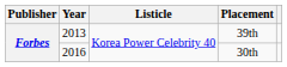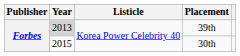 <table class="wikitable plainrowheaders sortable">
 <tr>
 <th scope="col">Publisher</th>
 <th scope="col">Year</th>
 <th scope="col">Listicle</th>
 <th scope="col">Placement</th>
 <th scope="col" class="unsortable"></th>
 </tr>
 <tr>
 <th scope="row" rowspan="2"><em><a href='#'>Forbes</a></em></th>
-<td style="text-align:center">2013</td>
+<td style="background: lightgrey; text-align:center">2013</td>
 <td rowspan="2"><a href='#'>Korea Power Celebrity 40</a></td>
 <td style="text-align:center">39th</td>
 <td style="text-align:center"></td>
 </tr>
 <tr>
-<td style="text-align:center">2016</td>
+<td style="text-align:center">2015</td>
 <td style="text-align:center">30th</td>
 <td style="text-align:center"></td>
 </tr>
 </table>
